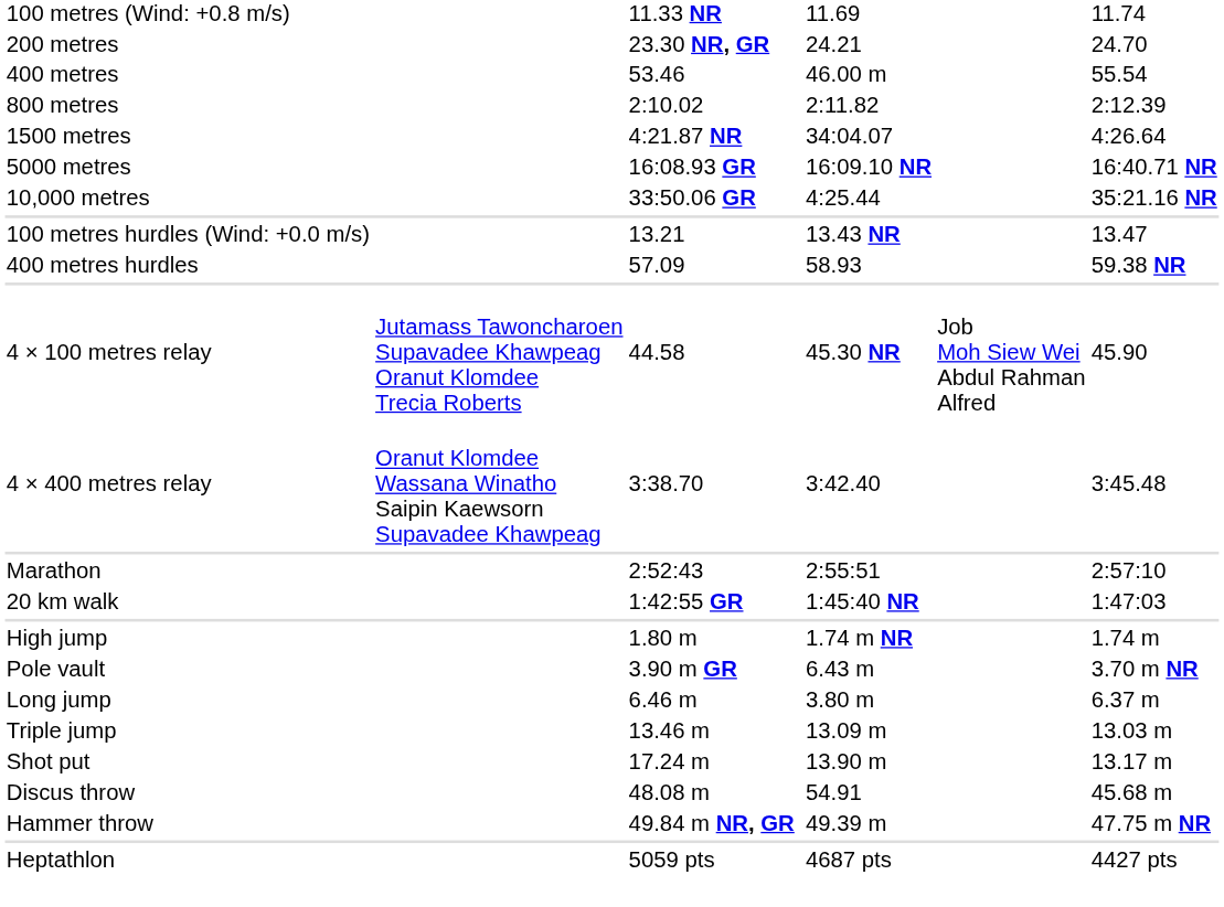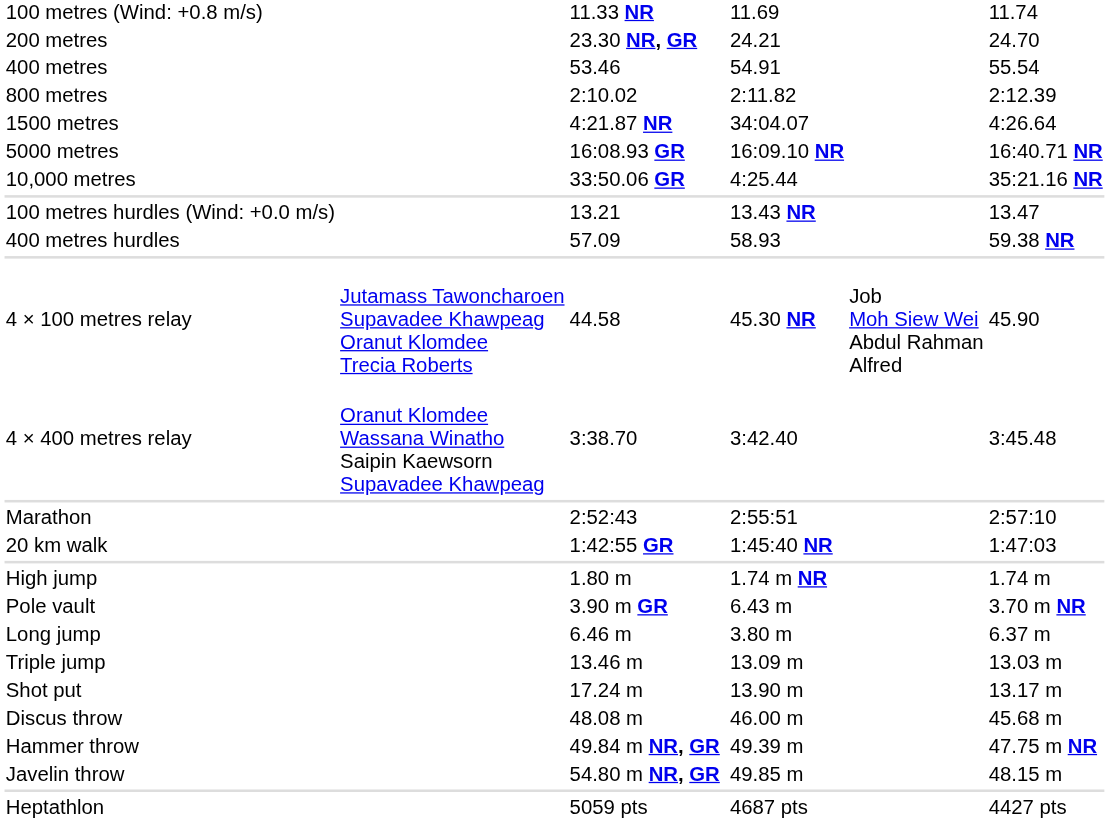 <table>
 <tr>
 <td>100 metres (Wind: +0.8 m/s)</td>
 <td></td>
 <td>11.33 <strong><a href='#'>NR</a></strong></td>
 <td></td>
 <td>11.69</td>
 <td></td>
 <td>11.74</td>
 </tr>
 <tr>
 <td>200 metres</td>
 <td></td>
 <td>23.30 <strong><a href='#'>NR</a>, <a href='#'>GR</a></strong></td>
 <td></td>
 <td>24.21</td>
 <td></td>
 <td>24.70</td>
 </tr>
 <tr>
 <td>400 metres</td>
 <td></td>
 <td>53.46</td>
 <td></td>
-<td>46.00 m</td>
+<td>54.91</td>
 <td></td>
 <td>55.54</td>
 </tr>
 <tr>
 <td>800 metres</td>
 <td></td>
 <td>2:10.02</td>
 <td></td>
 <td>2:11.82</td>
 <td></td>
 <td>2:12.39</td>
 </tr>
 <tr>
 <td>1500 metres</td>
 <td></td>
 <td>4:21.87 <strong><a href='#'>NR</a></strong></td>
 <td></td>
 <td>34:04.07</td>
 <td></td>
 <td>4:26.64</td>
 </tr>
 <tr>
 <td>5000 metres</td>
 <td></td>
 <td>16:08.93 <strong><a href='#'>GR</a></strong></td>
 <td></td>
 <td>16:09.10 <strong><a href='#'>NR</a></strong></td>
 <td></td>
 <td>16:40.71 <strong><a href='#'>NR</a></strong></td>
 </tr>
 <tr>
 <td>10,000 metres</td>
 <td></td>
 <td>33:50.06 <strong><a href='#'>GR</a></strong></td>
 <td></td>
 <td>4:25.44</td>
 <td></td>
 <td>35:21.16 <strong><a href='#'>NR</a></strong></td>
 </tr>
 <tr bgcolor=#DDDDDD>
 <td colspan=7></td>
 </tr>
 <tr>
 <td>100 metres hurdles (Wind: +0.0 m/s)</td>
 <td></td>
 <td>13.21</td>
 <td></td>
 <td>13.43 <strong><a href='#'>NR</a></strong></td>
 <td></td>
 <td>13.47</td>
 </tr>
 <tr>
 <td>400 metres hurdles</td>
 <td></td>
 <td>57.09</td>
 <td></td>
 <td>58.93</td>
 <td></td>
 <td>59.38 <strong><a href='#'>NR</a></strong></td>
 </tr>
 <tr bgcolor=#DDDDDD>
 <td colspan=7></td>
 </tr>
 <tr>
 <td>4 × 100 metres relay</td>
 <td><br><a href='#'>Jutamass Tawoncharoen</a><br><a href='#'>Supavadee Khawpeag</a><br><a href='#'>Oranut Klomdee</a><br><a href='#'>Trecia Roberts</a></td>
 <td>44.58</td>
 <td></td>
 <td>45.30 <strong><a href='#'>NR</a></strong></td>
 <td><br>Job<br><a href='#'>Moh Siew Wei</a><br>Abdul Rahman<br>Alfred</td>
 <td>45.90</td>
 </tr>
 <tr>
 <td>4 × 400 metres relay</td>
 <td><br><a href='#'>Oranut Klomdee</a><br><a href='#'>Wassana Winatho</a><br>Saipin Kaewsorn<br><a href='#'>Supavadee Khawpeag</a></td>
 <td>3:38.70</td>
 <td></td>
 <td>3:42.40</td>
 <td></td>
 <td>3:45.48</td>
 </tr>
 <tr bgcolor=#DDDDDD>
 <td colspan=7></td>
 </tr>
 <tr>
 <td>Marathon</td>
 <td></td>
 <td>2:52:43</td>
 <td></td>
 <td>2:55:51</td>
 <td></td>
 <td>2:57:10</td>
 </tr>
 <tr>
 <td>20 km walk</td>
 <td></td>
 <td>1:42:55 <strong><a href='#'>GR</a></strong></td>
 <td></td>
 <td>1:45:40 <strong><a href='#'>NR</a></strong></td>
 <td></td>
 <td>1:47:03</td>
 </tr>
 <tr bgcolor=#DDDDDD>
 <td colspan=7></td>
 </tr>
 <tr>
 <td>High jump</td>
 <td></td>
 <td>1.80 m</td>
 <td></td>
 <td>1.74 m <strong><a href='#'>NR</a></strong></td>
 <td></td>
 <td>1.74 m</td>
 </tr>
 <tr>
 <td>Pole vault</td>
 <td></td>
 <td>3.90 m <strong><a href='#'>GR</a></strong></td>
 <td></td>
 <td>6.43 m</td>
 <td></td>
 <td>3.70 m <strong><a href='#'>NR</a></strong></td>
 </tr>
 <tr>
 <td>Long jump</td>
 <td></td>
 <td>6.46 m</td>
 <td></td>
 <td>3.80 m</td>
 <td></td>
 <td>6.37 m</td>
 </tr>
 <tr>
 <td>Triple jump</td>
 <td></td>
 <td>13.46 m</td>
 <td></td>
 <td>13.09 m</td>
 <td></td>
 <td>13.03 m</td>
 </tr>
 <tr>
 <td>Shot put</td>
 <td></td>
 <td>17.24 m</td>
 <td></td>
 <td>13.90 m</td>
 <td></td>
 <td>13.17 m</td>
 </tr>
 <tr>
 <td>Discus throw</td>
 <td></td>
 <td>48.08 m</td>
 <td></td>
-<td>54.91</td>
+<td>46.00 m</td>
 <td></td>
 <td>45.68 m</td>
 </tr>
 <tr>
 <td>Hammer throw</td>
 <td></td>
 <td>49.84 m <strong><a href='#'>NR</a>, <a href='#'>GR</a></strong></td>
 <td></td>
 <td>49.39 m</td>
 <td></td>
 <td>47.75 m <strong><a href='#'>NR</a></strong></td>
+</tr>
+<tr>
+<td>Javelin throw</td>
+<td></td>
+<td>54.80 m <strong><a href='#'>NR</a>, <a href='#'>GR</a></strong></td>
+<td></td>
+<td>49.85 m</td>
+<td></td>
+<td>48.15 m</td>
 </tr>
 <tr bgcolor=#DDDDDD>
 <td colspan=7></td>
 </tr>
 <tr>
 <td>Heptathlon</td>
 <td></td>
 <td>5059 pts</td>
 <td></td>
 <td>4687 pts</td>
 <td></td>
 <td>4427 pts</td>
 </tr>
 </table>
